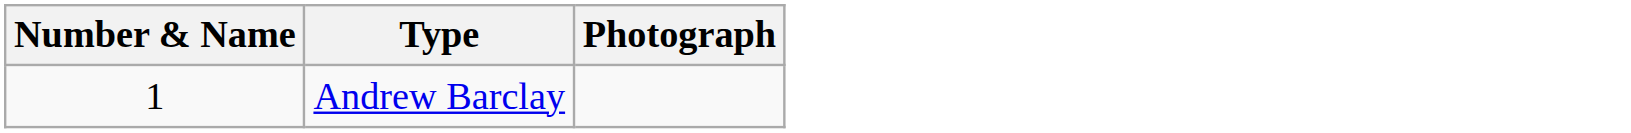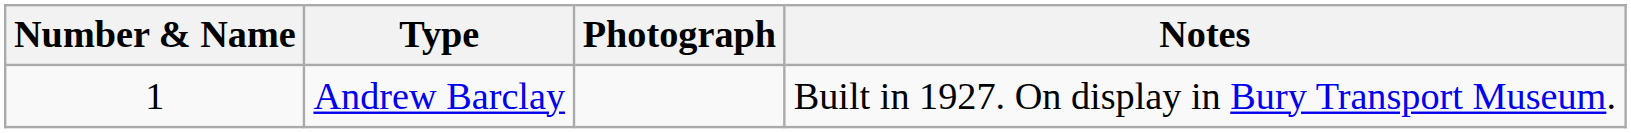 <table class="wikitable">
 <tr>
 <th>Number & Name</th>
 <th>Type</th>
 <th>Photograph</th>
+<th>Notes</th>
 </tr>
 <tr>
 <td align="center">1</td>
 <td><a href='#'>Andrew Barclay</a> </td>
 <td></td>
+<td>Built in 1927. On display in <a href='#'>Bury Transport Museum</a>.</td>
 </tr>
 </table>
